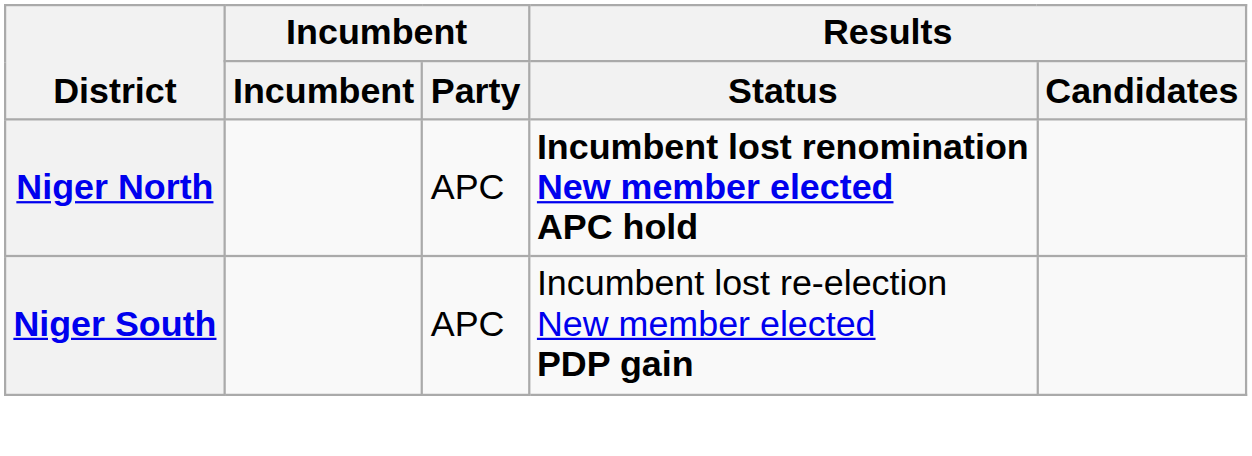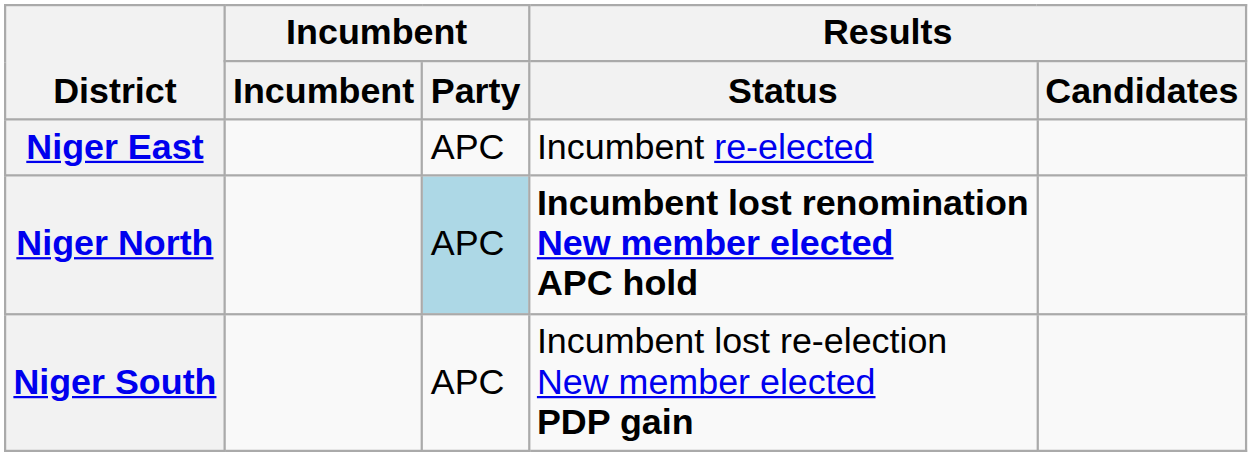 <table class="wikitable sortable">
 <tr valign=bottom>
 <th rowspan=2>District</th>
 <th colspan=2>Incumbent</th>
 <th colspan=2>Results</th>
 </tr>
 <tr valign=bottom>
 <th>Incumbent</th>
 <th>Party</th>
 <th>Status</th>
 <th>Candidates</th>
 </tr>
 <tr>
+<th><a href='#'>Niger East</a></th>
+<td></td>
+<td>APC</td>
+<td>Incumbent <a href='#'>re-elected</a></td>
+<td nowrap></td>
+</tr>
+<tr>
 <th><a href='#'>Niger North</a></th>
 <td></td>
-<td>APC</td>
+<td style="background: lightblue;">APC</td>
 <td><strong>Incumbent lost renomination<br><a href='#'>New member elected</a><br>APC hold</strong></td>
 <td nowrap></td>
 </tr>
 <tr>
 <th><a href='#'>Niger South</a></th>
 <td></td>
 <td>APC</td>
 <td>Incumbent lost re-election<br><a href='#'>New member elected</a><br><strong>PDP gain</strong></td>
 <td nowrap></td>
 </tr>
 </table>
